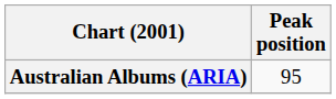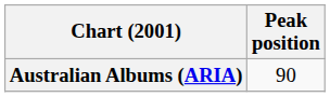 <table class="wikitable sortable plainrowheaders" style="text-align:center">
 <tr>
 <th scope="col">Chart (2001)</th>
 <th scope="col">Peak<br> position</th>
 </tr>
 <tr>
 <th scope="row">Australian Albums (<a href='#'>ARIA</a>)</th>
-<td>95</td>
+<td>90</td>
 </tr>
 <tr>
 </tr>
 <tr>
 </tr>
 <tr>
 </tr>
 </table>
